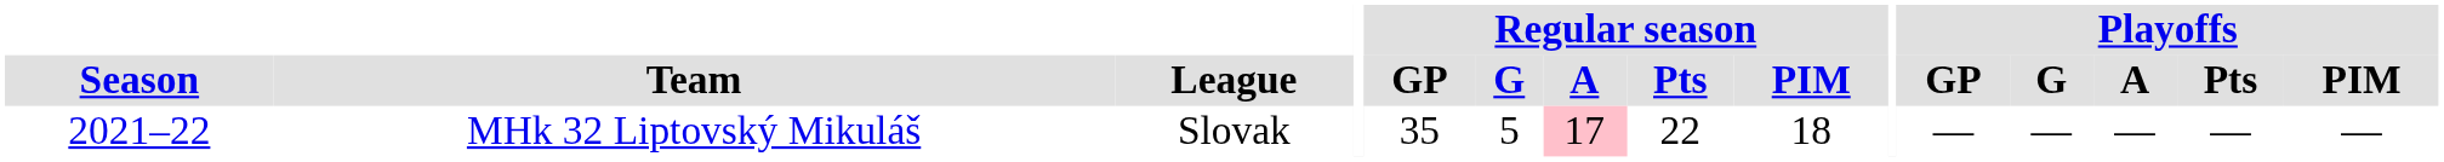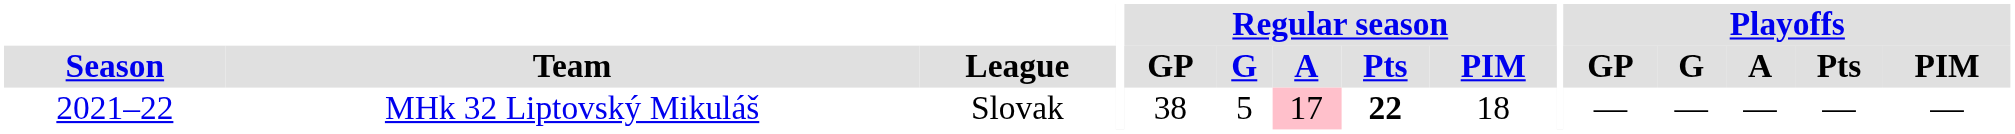 <table border="0" cellpadding="1" cellspacing="0" style="text-align:center; width:60em">
 <tr bgcolor="#e0e0e0">
 <th colspan="3" bgcolor="#ffffff"></th>
 <th rowspan="99" bgcolor="#ffffff"></th>
 <th colspan="5"><a href='#'>Regular season</a></th>
 <th rowspan="99" bgcolor="#ffffff"></th>
 <th colspan="5"><a href='#'>Playoffs</a></th>
 </tr>
 <tr bgcolor="#e0e0e0">
 <th><a href='#'>Season</a></th>
 <th>Team</th>
 <th>League</th>
 <th>GP</th>
 <th><a href='#'>G</a></th>
 <th><a href='#'>A</a></th>
 <th><a href='#'>Pts</a></th>
 <th><a href='#'>PIM</a></th>
 <th>GP</th>
 <th>G</th>
 <th>A</th>
 <th>Pts</th>
 <th>PIM</th>
 </tr>
 <tr>
 <td><a href='#'>2021–22</a></td>
 <td><a href='#'>MHk 32 Liptovský Mikuláš</a></td>
 <td>Slovak</td>
-<td>35</td>
+<td>38</td>
 <td>5</td>
 <td style="background: pink;">17</td>
-<td>22</td>
+<td><strong>22</strong></td>
 <td>18</td>
 <td>—</td>
 <td>—</td>
 <td>—</td>
 <td>—</td>
 <td>—</td>
 </tr>
 </table>
